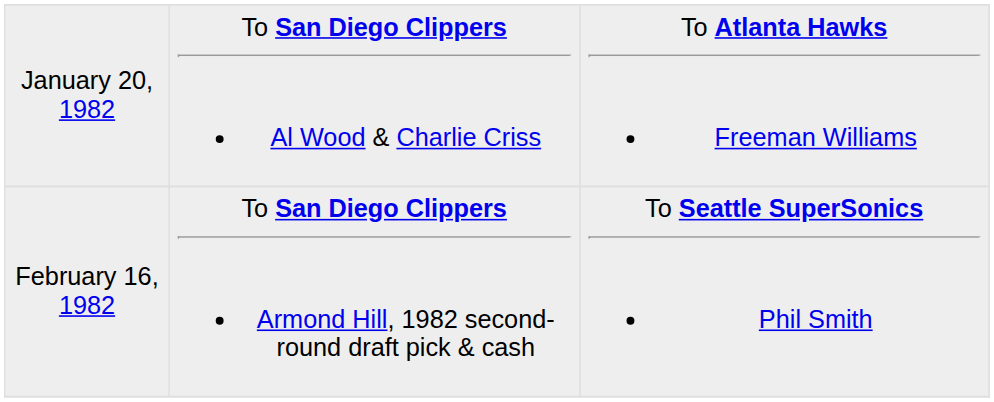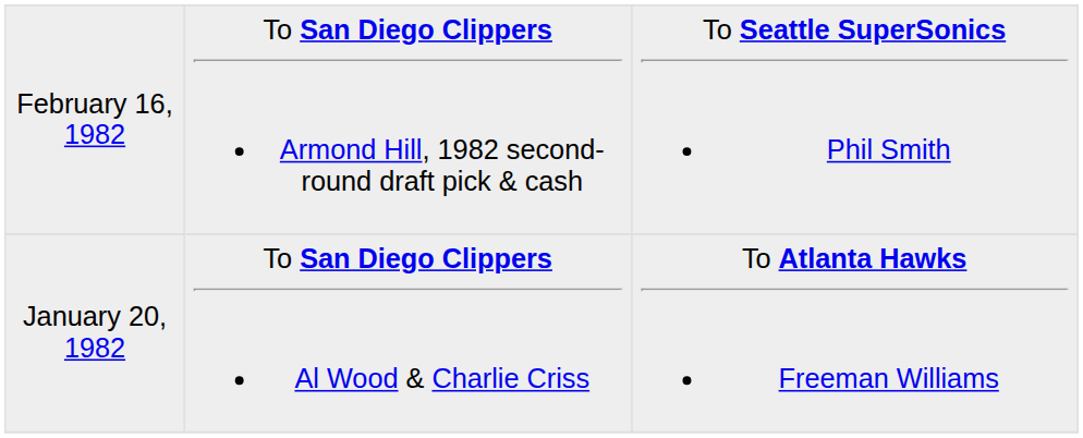 <table border=1 style="border-collapse:collapse; text-align: center; width: 100%" bordercolor="#DFDFDF"  cellpadding="5">
+<tr>
+</tr>
+<tr bgcolor="eeeeee">
+<td style="width:12%">February 16, <a href='#'>1982</a></td>
+<td style="width:30%" valign="top">To <strong><a href='#'>San Diego Clippers</a></strong><hr><br><ul><li><a href='#'>Armond Hill</a>, 1982 second-round draft pick & cash</li></ul></td>
+<td style="width:30%" valign="top">To <strong><a href='#'>Seattle SuperSonics</a></strong><hr><br><ul><li><a href='#'>Phil Smith</a></li></ul></td>
+</tr>
 <tr>
 </tr>
 <tr bgcolor="eeeeee">
 <td style="width:12%">January 20, <a href='#'>1982</a></td>
 <td style="width:30%" valign="top">To <strong><a href='#'>San Diego Clippers</a></strong><hr><br><ul><li><a href='#'>Al Wood</a> & <a href='#'>Charlie Criss</a></li></ul></td>
 <td style="width:30%" valign="top">To <strong><a href='#'>Atlanta Hawks</a></strong><hr><br><ul><li><a href='#'>Freeman Williams</a></li></ul></td>
 </tr>
 <tr>
 </tr>
-<tr bgcolor="eeeeee">
-<td style="width:12%">February 16, <a href='#'>1982</a></td>
-<td style="width:30%" valign="top">To <strong><a href='#'>San Diego Clippers</a></strong><hr><br><ul><li><a href='#'>Armond Hill</a>, 1982 second-round draft pick & cash</li></ul></td>
-<td style="width:30%" valign="top">To <strong><a href='#'>Seattle SuperSonics</a></strong><hr><br><ul><li><a href='#'>Phil Smith</a></li></ul></td>
-</tr>
-<tr>
-</tr>
 </table>
